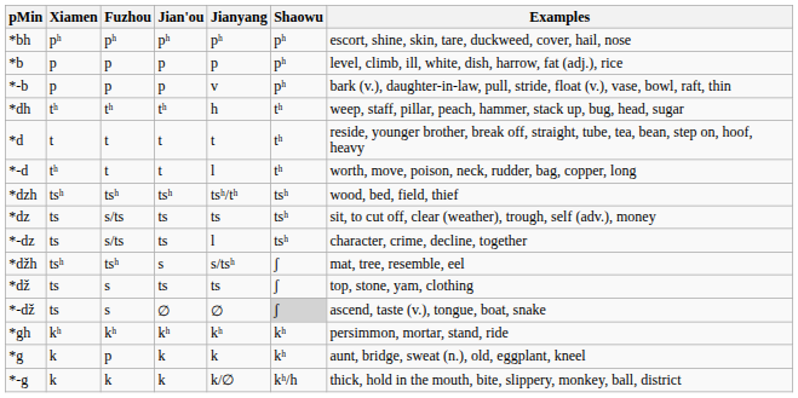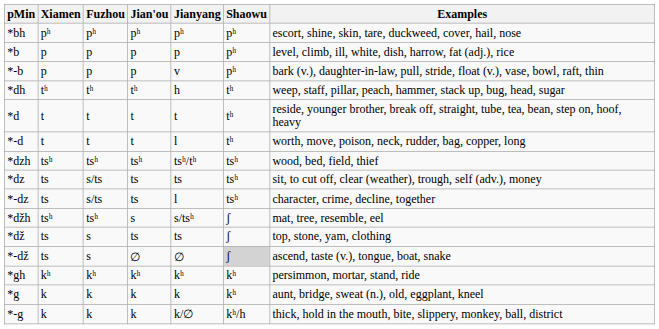 <table class="wikitable">
 <tr>
 <th>pMin</th>
 <th>Xiamen</th>
 <th>Fuzhou</th>
 <th>Jian'ou</th>
 <th>Jianyang</th>
 <th>Shaowu</th>
 <th>Examples</th>
 </tr>
 <tr>
 <td>*bh</td>
 <td>pʰ</td>
 <td>pʰ</td>
 <td>pʰ</td>
 <td>pʰ</td>
 <td>pʰ</td>
 <td> escort,  shine,  skin,  tare,  duckweed,  cover,  hail,  nose</td>
 </tr>
 <tr>
 <td>*b</td>
 <td>p</td>
 <td>p</td>
 <td>p</td>
 <td>p</td>
 <td>pʰ</td>
 <td> level,  climb,  ill,  white,  dish,  harrow,  fat (adj.),  rice</td>
 </tr>
 <tr>
 <td>*-b</td>
 <td>p</td>
 <td>p</td>
 <td>p</td>
 <td>v</td>
 <td>pʰ</td>
 <td> bark (v.),  daughter-in-law,  pull,  stride,  float (v.),  vase,  bowl,  raft,  thin</td>
 </tr>
 <tr>
 <td>*dh</td>
 <td>tʰ</td>
 <td>tʰ</td>
 <td>tʰ</td>
 <td>h</td>
 <td>tʰ</td>
 <td> weep,  staff,  pillar,  peach,  hammer,  stack up,  bug,  head,  sugar</td>
 </tr>
 <tr>
 <td>*d</td>
 <td>t</td>
 <td>t</td>
 <td>t</td>
 <td>t</td>
 <td>tʰ</td>
 <td> reside,  younger brother,  break off,  straight,  tube,  tea,  bean,  step on,  hoof,  heavy</td>
 </tr>
 <tr>
 <td>*-d</td>
-<td>tʰ</td>
+<td>t</td>
 <td>t</td>
 <td>t</td>
 <td>l</td>
 <td>tʰ</td>
 <td> worth,  move,  poison,  neck,  rudder,  bag,  copper,  long</td>
 </tr>
 <tr>
 <td>*dzh</td>
 <td>tsʰ</td>
 <td>tsʰ</td>
 <td>tsʰ</td>
 <td>tsʰ/tʰ</td>
 <td>tsʰ</td>
 <td> wood,  bed,  field,  thief</td>
 </tr>
 <tr>
 <td>*dz</td>
 <td>ts</td>
 <td>s/ts</td>
 <td>ts</td>
 <td>ts</td>
 <td>tsʰ</td>
 <td> sit,  to cut off,  clear (weather),  trough,  self (adv.),  money</td>
 </tr>
 <tr>
 <td>*-dz</td>
 <td>ts</td>
 <td>s/ts</td>
 <td>ts</td>
 <td>l</td>
 <td>tsʰ</td>
 <td> character,  crime,  decline,  together</td>
 </tr>
 <tr>
 <td>*džh</td>
 <td>tsʰ</td>
 <td>tsʰ</td>
 <td>s</td>
 <td>s/tsʰ</td>
 <td>ʃ</td>
 <td> mat,  tree,  resemble,  eel</td>
 </tr>
 <tr>
 <td>*dž</td>
 <td>ts</td>
 <td>s</td>
 <td>ts</td>
 <td>ts</td>
 <td>ʃ</td>
 <td> top,  stone,  yam,  clothing</td>
 </tr>
 <tr>
 <td>*-dž</td>
 <td>ts</td>
 <td>s</td>
 <td>∅</td>
 <td>∅</td>
 <td style="background: lightgrey;">ʃ</td>
 <td> ascend,  taste (v.),  tongue,  boat,  snake</td>
 </tr>
 <tr>
 <td>*gh</td>
 <td>kʰ</td>
 <td>kʰ</td>
 <td>kʰ</td>
 <td>kʰ</td>
 <td>kʰ</td>
 <td> persimmon,  mortar,  stand,  ride</td>
 </tr>
 <tr>
 <td>*g</td>
 <td>k</td>
-<td>p</td>
+<td>k</td>
 <td>k</td>
 <td>k</td>
 <td>kʰ</td>
 <td> aunt,  bridge,  sweat (n.),  old,  eggplant,  kneel</td>
 </tr>
 <tr>
 <td>*-g</td>
 <td>k</td>
 <td>k</td>
 <td>k</td>
 <td>k/∅</td>
 <td>kʰ/h</td>
 <td> thick,  hold in the mouth,  bite,  slippery,  monkey,  ball,  district</td>
 </tr>
 </table>
